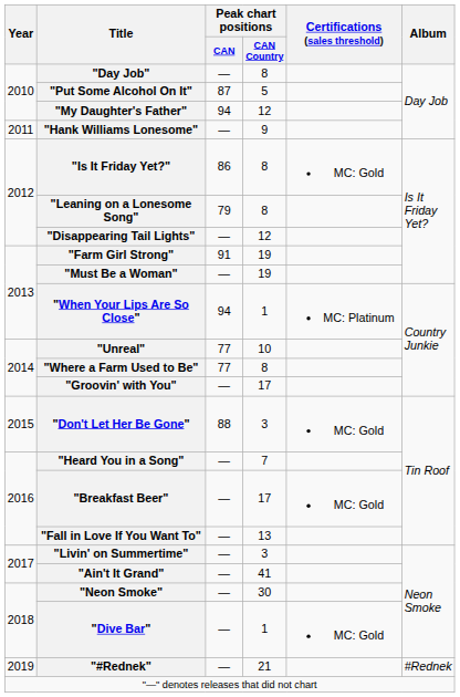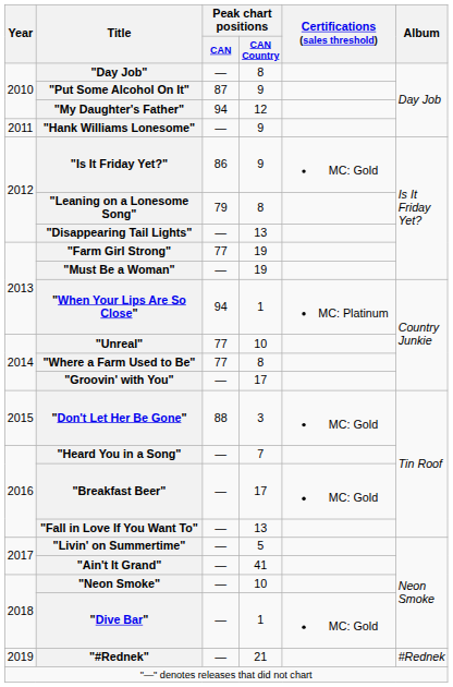 <table class="wikitable plainrowheaders" style="text-align:center;">
 <tr>
 <th rowspan="2">Year</th>
 <th rowspan="2" style="width:18em;">Title</th>
 <th colspan="2">Peak chart<br>positions</th>
 <th rowspan="2" style="width:11em;"><a href='#'>Certifications</a><br><small>(<a href='#'>sales threshold</a>)</small></th>
 <th rowspan="2">Album</th>
 </tr>
 <tr style="font-size:smaller;">
 <th style="width:4em;"><a href='#'>CAN</a><br></th>
 <th style="width:4em;"><a href='#'>CAN Country</a><br></th>
 </tr>
 <tr>
 <td rowspan="3">2010</td>
 <th scope="row">"Day Job"</th>
 <td>—</td>
 <td>8</td>
 <td></td>
 <td align="left" rowspan="4"><em>Day Job</em></td>
 </tr>
 <tr>
 <th scope="row">"Put Some Alcohol On It"</th>
 <td>87</td>
-<td>5</td>
+<td>9</td>
 <td></td>
 </tr>
 <tr>
 <th scope="row">"My Daughter's Father"</th>
 <td>94</td>
 <td>12</td>
 <td></td>
 </tr>
 <tr>
 <td>2011</td>
 <th scope="row">"Hank Williams Lonesome"</th>
 <td>—</td>
 <td>9</td>
 <td></td>
 </tr>
 <tr>
 <td rowspan="3">2012</td>
 <th scope="row">"Is It Friday Yet?"</th>
 <td>86</td>
-<td>8</td>
+<td>9</td>
 <td><br><ul><li>MC: Gold</li></ul></td>
 <td align="left" rowspan="5"><em>Is It Friday Yet?</em></td>
 </tr>
 <tr>
 <th scope="row">"Leaning on a Lonesome Song"</th>
 <td>79</td>
 <td>8</td>
 <td></td>
 </tr>
 <tr>
 <th scope="row">"Disappearing Tail Lights"</th>
 <td>—</td>
-<td>12</td>
+<td>13</td>
 <td></td>
 </tr>
 <tr>
 <td rowspan="3">2013</td>
 <th scope="row">"Farm Girl Strong"</th>
-<td>91</td>
+<td>77</td>
 <td>19</td>
 <td></td>
 </tr>
 <tr>
 <th scope="row">"Must Be a Woman"</th>
 <td>—</td>
 <td>19</td>
 <td></td>
 </tr>
 <tr>
 <th scope="row">"<a href='#'>When Your Lips Are So Close</a>"</th>
 <td>94</td>
 <td>1</td>
 <td><br><ul><li>MC: Platinum</li></ul></td>
 <td align="left" rowspan="4"><em>Country Junkie</em></td>
 </tr>
 <tr>
 <td rowspan="3">2014</td>
 <th scope="row">"Unreal"</th>
 <td>77</td>
 <td>10</td>
 <td></td>
 </tr>
 <tr>
 <th scope="row">"Where a Farm Used to Be"</th>
 <td>77</td>
 <td>8</td>
 <td></td>
 </tr>
 <tr>
 <th scope="row">"Groovin' with You"</th>
 <td>—</td>
 <td>17</td>
 <td></td>
 </tr>
 <tr>
 <td>2015</td>
 <th scope="row">"<a href='#'>Don't Let Her Be Gone</a>"</th>
 <td>88</td>
 <td>3</td>
 <td><br><ul><li>MC: Gold</li></ul></td>
 <td align="left" rowspan="4"><em>Tin Roof</em></td>
 </tr>
 <tr>
 <td rowspan="3">2016</td>
 <th scope="row">"Heard You in a Song"</th>
 <td>—</td>
 <td>7</td>
 <td></td>
 </tr>
 <tr>
 <th scope="row">"Breakfast Beer"</th>
 <td>—</td>
 <td>17</td>
 <td><br><ul><li>MC: Gold</li></ul></td>
 </tr>
 <tr>
 <th scope="row">"Fall in Love If You Want To"</th>
 <td>—</td>
 <td>13</td>
 <td></td>
 </tr>
 <tr>
 <td rowspan="2">2017</td>
 <th scope="row">"Livin' on Summertime"</th>
 <td>—</td>
-<td>3</td>
+<td>5</td>
 <td></td>
 <td rowspan="4" align="left"><em>Neon Smoke</em></td>
 </tr>
 <tr>
 <th scope="row">"Ain't It Grand" <br></th>
 <td>—</td>
 <td>41</td>
 <td></td>
 </tr>
 <tr>
 <td rowspan="2">2018</td>
 <th scope="row">"Neon Smoke"</th>
 <td>—</td>
-<td>30</td>
+<td>10</td>
 <td></td>
 </tr>
 <tr>
 <th scope="row">"<a href='#'>Dive Bar</a>"</th>
 <td>—</td>
 <td>1</td>
 <td><br><ul><li>MC: Gold</li></ul></td>
 </tr>
 <tr>
 <td>2019</td>
 <th scope="row">"#Rednek"</th>
 <td>—</td>
 <td>21</td>
 <td></td>
 <td align="left"><em>#Rednek</em></td>
 </tr>
 <tr>
 <td colspan="10" style="font-size:85%">"—" denotes releases that did not chart</td>
 </tr>
 </table>
